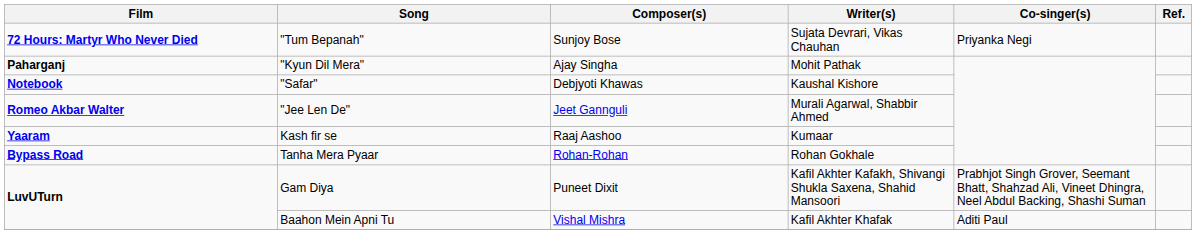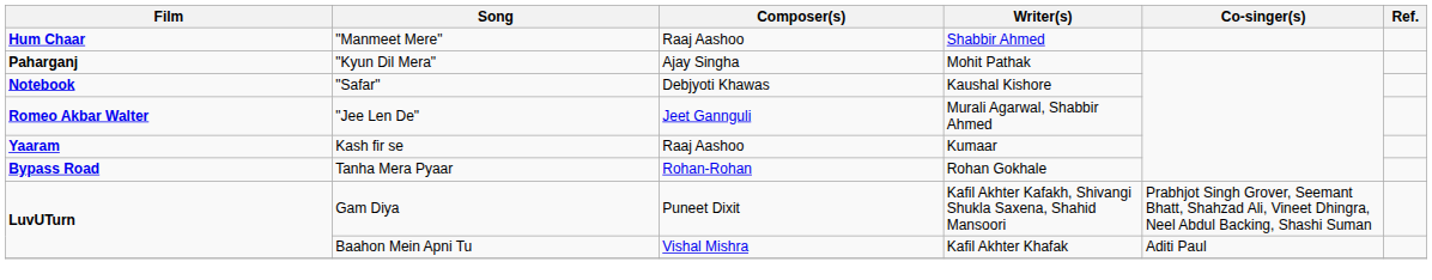 <table class="wikitable plainrowheaders" width="100%">
 <tr>
 <th scope="col" width=23%>Film</th>
 <th scope="col" width=23%>Song</th>
 <th scope="col" width=20%>Composer(s)</th>
 <th scope="col" width=14%>Writer(s)</th>
 <th scope="col" width=17%>Co-singer(s)</th>
 <th scope="col" width=3%>Ref.</th>
 </tr>
 <tr>
-<td><strong><a href='#'>72 Hours: Martyr Who Never Died</a></strong></td>
-<td>"Tum Bepanah"</td>
-<td>Sunjoy Bose</td>
-<td>Sujata Devrari, Vikas Chauhan</td>
-<td>Priyanka Negi</td>
+<td><strong><a href='#'>Hum Chaar</a></strong></td>
+<td>"Manmeet Mere"</td>
+<td>Raaj Aashoo</td>
+<td><a href='#'>Shabbir Ahmed</a></td>
+<td></td>
 <td></td>
 </tr>
 <tr>
 <td><strong>Paharganj</strong></td>
 <td>"Kyun Dil Mera"</td>
 <td>Ajay Singha</td>
 <td>Mohit Pathak</td>
 <td rowspan="5"></td>
 <td></td>
 </tr>
 <tr>
 <td><strong><a href='#'>Notebook</a></strong></td>
 <td>"Safar"</td>
 <td>Debjyoti Khawas</td>
 <td Kaushal Kishore (songwriter)>Kaushal Kishore</td>
 <td></td>
 </tr>
 <tr>
 <td><strong><a href='#'>Romeo Akbar Walter</a></strong></td>
 <td>"Jee Len De"</td>
 <td><a href='#'>Jeet Gannguli</a></td>
 <td>Murali Agarwal, Shabbir Ahmed</td>
 <td></td>
 </tr>
 <tr>
 <td><strong><a href='#'>Yaaram</a></strong></td>
 <td>Kash fir se</td>
 <td>Raaj Aashoo</td>
 <td>Kumaar</td>
 <td></td>
 </tr>
 <tr>
 <td><strong><a href='#'>Bypass Road</a></strong></td>
 <td>Tanha Mera Pyaar</td>
 <td><a href='#'>Rohan-Rohan</a></td>
 <td>Rohan Gokhale</td>
 <td></td>
 </tr>
 <tr>
 <td rowspan="2"><strong>LuvUTurn</strong></td>
 <td>Gam Diya</td>
 <td>Puneet Dixit</td>
 <td>Kafil Akhter Kafakh, Shivangi Shukla Saxena, Shahid Mansoori</td>
 <td>Prabhjot Singh Grover, Seemant Bhatt, Shahzad Ali, Vineet Dhingra, Neel Abdul Backing, Shashi Suman</td>
 <td></td>
 </tr>
 <tr>
 <td>Baahon Mein Apni Tu</td>
 <td><a href='#'>Vishal Mishra</a></td>
 <td>Kafil Akhter Khafak</td>
 <td>Aditi Paul</td>
 <td></td>
 </tr>
 <tr>
 </tr>
 </table>
